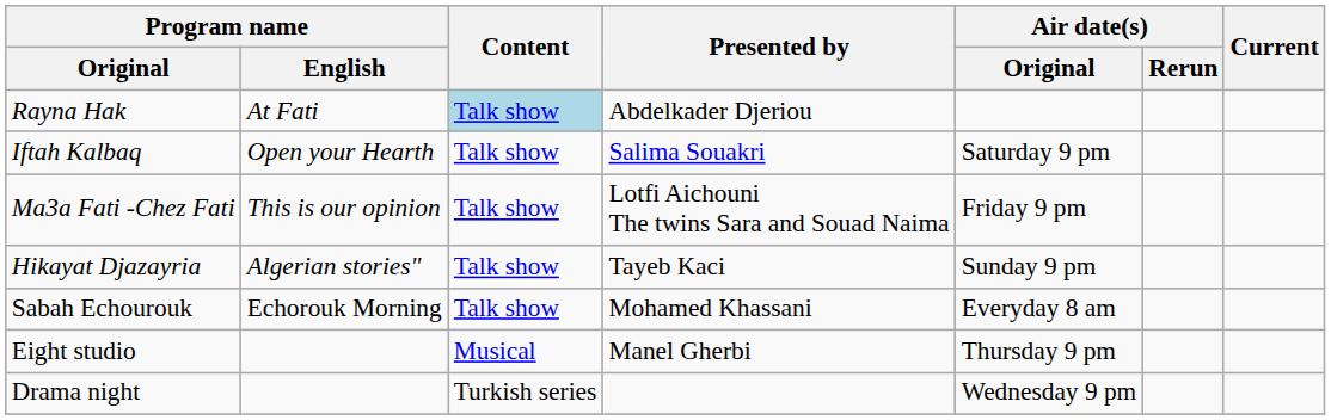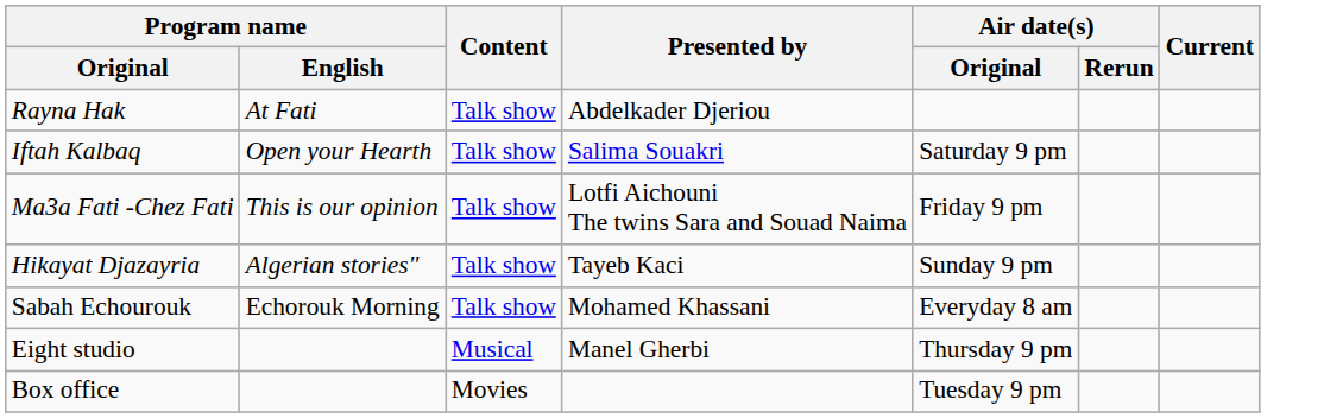 <table class="wikitable" style="border-collapse:collapse; font-size: 85%">
 <tr>
 <th colspan="2">Program name</th>
 <th rowspan="2">Content</th>
 <th rowspan="2">Presented by</th>
 <th colspan="2">Air date(s)</th>
 <th rowspan="2">Current</th>
 </tr>
 <tr>
 <th>Original</th>
 <th>English</th>
 <th>Original</th>
 <th>Rerun</th>
 </tr>
 <tr>
 <td><em>Rayna Hak</em></td>
 <td><em>At Fati</em></td>
-<td style="background: lightblue;"><a href='#'>Talk show</a></td>
+<td><a href='#'>Talk show</a></td>
 <td>Abdelkader Djeriou</td>
 <td></td>
 <td></td>
 <td></td>
 </tr>
 <tr>
 <td><em>Iftah Kalbaq</em></td>
 <td><em>Open your Hearth</em></td>
 <td><a href='#'>Talk show</a></td>
 <td><a href='#'>Salima Souakri</a></td>
 <td>Saturday 9 pm</td>
 <td></td>
 <td></td>
 </tr>
 <tr>
 <td><em>Ma3a Fati -Chez Fati</em></td>
 <td><em>This is our opinion</em></td>
 <td><a href='#'>Talk show</a></td>
 <td>Lotfi Aichouni<br>The twins  Sara and Souad Naima</td>
 <td>Friday 9 pm</td>
 <td></td>
 <td></td>
 </tr>
 <tr>
 <td><em>Hikayat Djazayria</em></td>
 <td><em>Algerian stories"</td>
 <td><a href='#'>Talk show</a></td>
 <td>Tayeb Kaci</td>
 <td>Sunday 9 pm</td>
 <td></td>
 <td></td>
 </tr>
 <tr>
 <td></em>Sabah Echourouk<em></td>
 <td></em>Echorouk Morning<em></td>
 <td><a href='#'>Talk show</a></td>
 <td>Mohamed Khassani</td>
 <td>Everyday 8 am</td>
 <td></td>
 <td></td>
 </tr>
 <tr>
 <td></em>Eight studio<em></td>
 <td></td>
 <td><a href='#'>Musical</a></td>
 <td>Manel Gherbi</td>
 <td>Thursday 9 pm</td>
 <td></td>
 <td></td>
 </tr>
 <tr>
-<td></em>Drama night<em></td>
+<td></em>Box office<em></td>
 <td></td>
-<td>Turkish series</td>
+<td>Movies</td>
 <td></td>
-<td>Wednesday 9 pm</td>
+<td>Tuesday 9 pm</td>
 <td></td>
 <td></td>
 </tr>
 </table>
